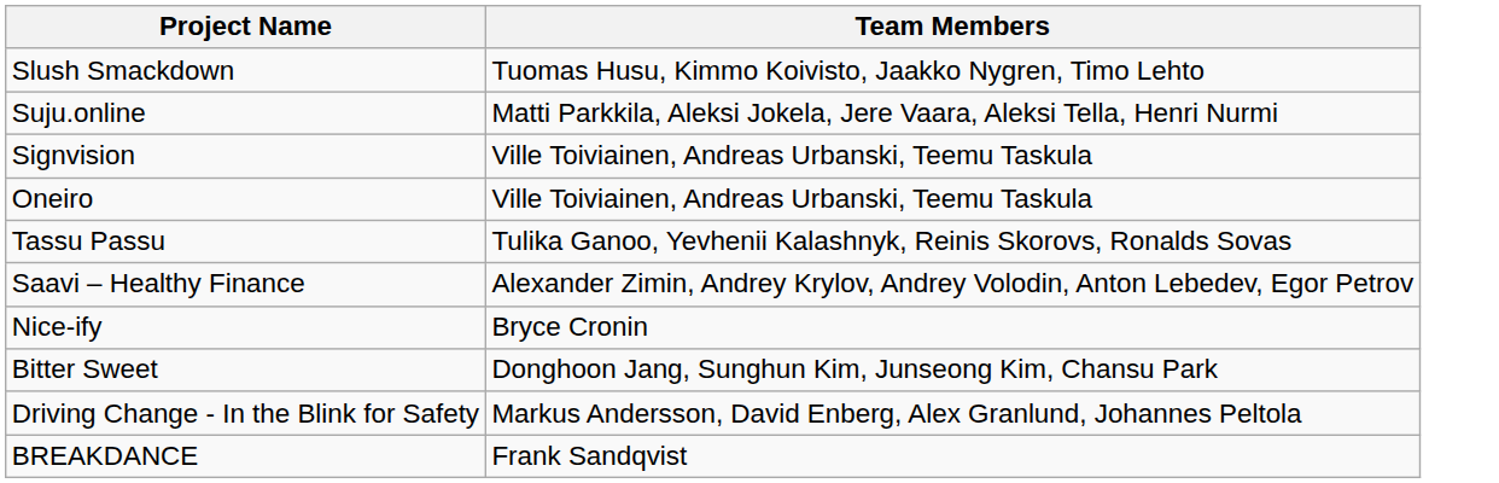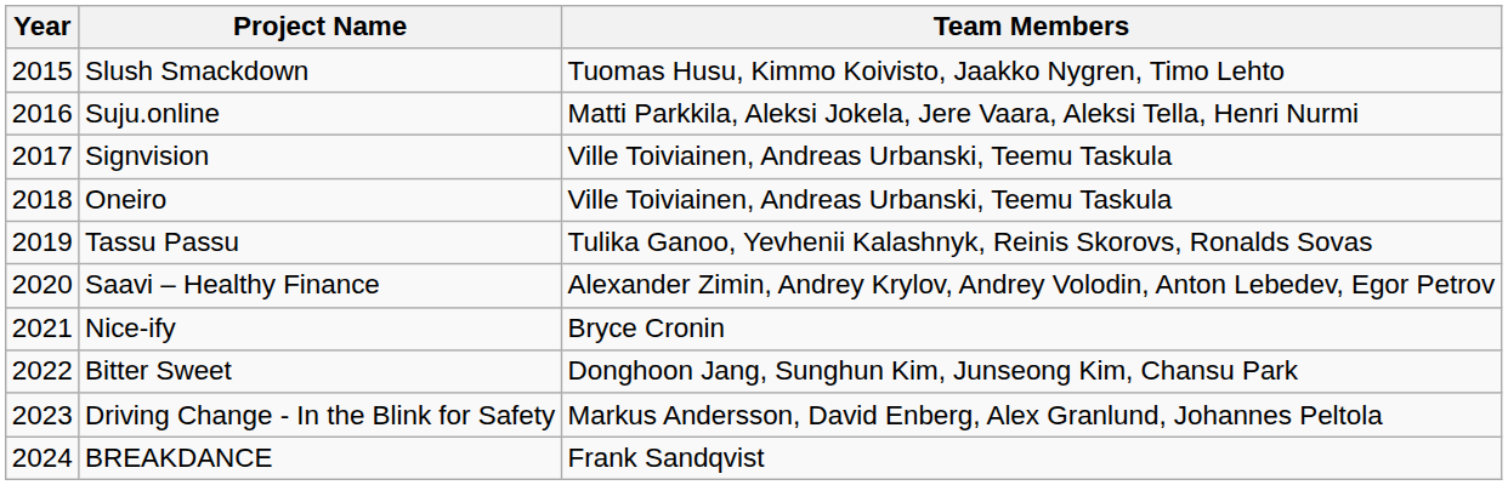 <table class="wikitable">
 <tr>
+<th>Year</th>
 <th>Project Name</th>
 <th>Team Members</th>
 </tr>
 <tr>
+<td>2015</td>
 <td>Slush Smackdown</td>
 <td>Tuomas Husu, Kimmo Koivisto, Jaakko Nygren, Timo Lehto</td>
 </tr>
 <tr>
+<td>2016</td>
 <td>Suju.online</td>
 <td>Matti Parkkila, Aleksi Jokela, Jere Vaara, Aleksi Tella, Henri Nurmi</td>
 </tr>
 <tr>
+<td>2017</td>
 <td>Signvision</td>
 <td>Ville Toiviainen, Andreas Urbanski, Teemu Taskula</td>
 </tr>
 <tr>
+<td>2018</td>
 <td>Oneiro</td>
 <td>Ville Toiviainen, Andreas Urbanski, Teemu Taskula</td>
 </tr>
 <tr>
+<td>2019</td>
 <td>Tassu Passu</td>
 <td>Tulika Ganoo, Yevhenii Kalashnyk, Reinis Skorovs, Ronalds Sovas</td>
 </tr>
 <tr>
+<td>2020 </td>
 <td>Saavi – Healthy Finance</td>
 <td>Alexander Zimin, Andrey Krylov, Andrey Volodin, Anton Lebedev, Egor Petrov</td>
 </tr>
 <tr>
+<td>2021</td>
 <td>Nice-ify</td>
 <td>Bryce Cronin</td>
 </tr>
 <tr>
+<td>2022</td>
 <td>Bitter Sweet</td>
 <td>Donghoon Jang, Sunghun Kim, Junseong Kim, Chansu Park</td>
 </tr>
 <tr>
+<td>2023</td>
 <td>Driving Change - In the Blink for Safety</td>
 <td>Markus Andersson, David Enberg, Alex Granlund, Johannes Peltola</td>
 </tr>
 <tr>
+<td>2024</td>
 <td>BREAKDANCE</td>
 <td>Frank Sandqvist</td>
 </tr>
 </table>
